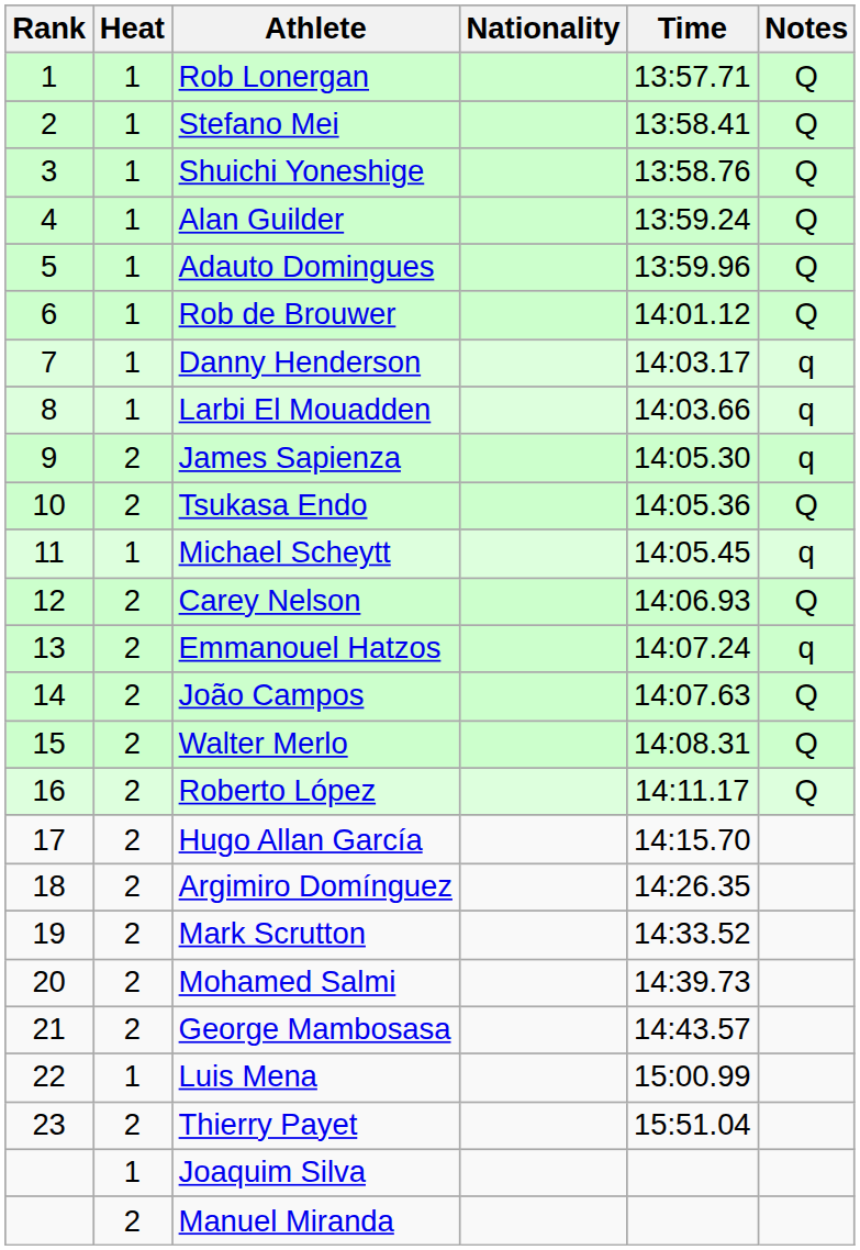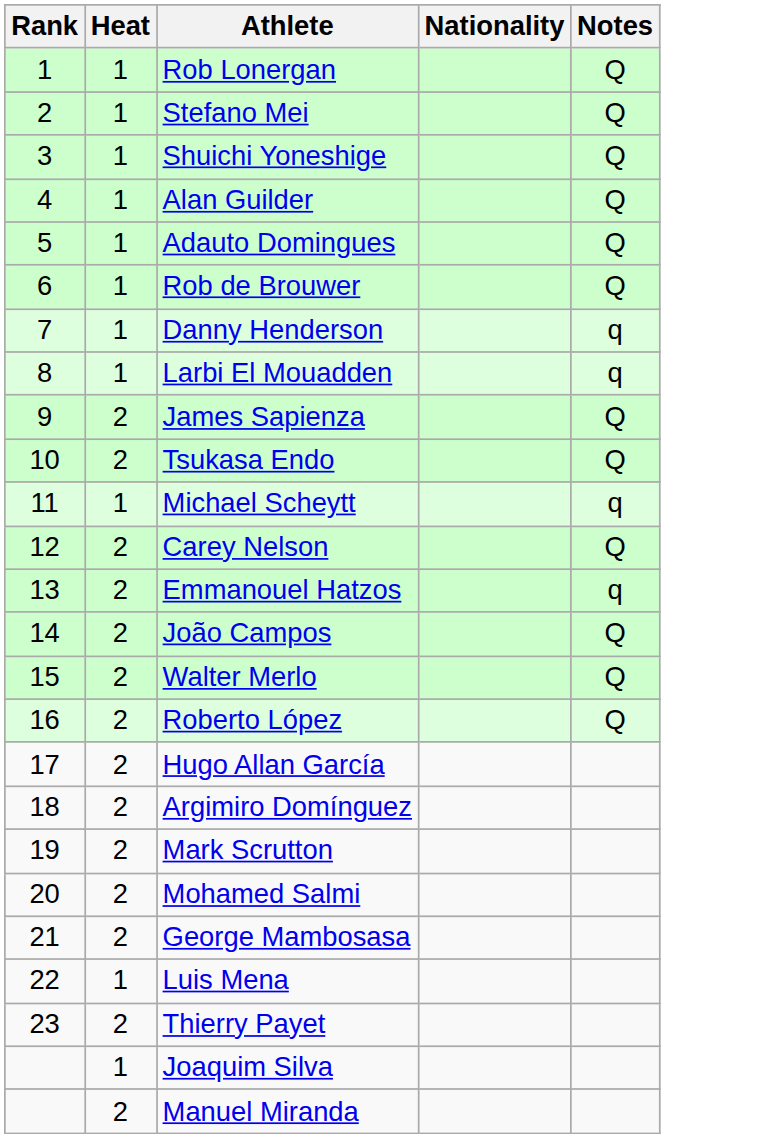 <table class="wikitable sortable" style="text-align:center">
 <tr>
 <th>Rank</th>
 <th>Heat</th>
 <th>Athlete</th>
 <th>Nationality</th>
-<th>Time</th>
 <th>Notes</th>
 </tr>
 <tr bgcolor=ccffcc>
 <td>1</td>
 <td>1</td>
 <td align=left><a href='#'>Rob Lonergan</a></td>
 <td align=left></td>
-<td>13:57.71</td>
 <td>Q</td>
 </tr>
 <tr bgcolor=ccffcc>
 <td>2</td>
 <td>1</td>
 <td align=left><a href='#'>Stefano Mei</a></td>
 <td align=left></td>
-<td>13:58.41</td>
 <td>Q</td>
 </tr>
 <tr bgcolor=ccffcc>
 <td>3</td>
 <td>1</td>
 <td align=left><a href='#'>Shuichi Yoneshige</a></td>
 <td align=left></td>
-<td>13:58.76</td>
 <td>Q</td>
 </tr>
 <tr bgcolor=ccffcc>
 <td>4</td>
 <td>1</td>
 <td align=left><a href='#'>Alan Guilder</a></td>
 <td align=left></td>
-<td>13:59.24</td>
 <td>Q</td>
 </tr>
 <tr bgcolor=ccffcc>
 <td>5</td>
 <td>1</td>
 <td align=left><a href='#'>Adauto Domingues</a></td>
 <td align=left></td>
-<td>13:59.96</td>
 <td>Q</td>
 </tr>
 <tr bgcolor=ccffcc>
 <td>6</td>
 <td>1</td>
 <td align=left><a href='#'>Rob de Brouwer</a></td>
 <td align=left></td>
-<td>14:01.12</td>
 <td>Q</td>
 </tr>
 <tr bgcolor=ddffdd>
 <td>7</td>
 <td>1</td>
 <td align=left><a href='#'>Danny Henderson</a></td>
 <td align=left></td>
-<td>14:03.17</td>
 <td>q</td>
 </tr>
 <tr bgcolor=ddffdd>
 <td>8</td>
 <td>1</td>
 <td align=left><a href='#'>Larbi El Mouadden</a></td>
 <td align=left></td>
-<td>14:03.66</td>
 <td>q</td>
 </tr>
 <tr bgcolor=ccffcc>
 <td>9</td>
 <td>2</td>
 <td align=left><a href='#'>James Sapienza</a></td>
 <td align=left></td>
-<td>14:05.30</td>
-<td>q</td>
+<td>Q</td>
 </tr>
 <tr bgcolor=ccffcc>
 <td>10</td>
 <td>2</td>
 <td align=left><a href='#'>Tsukasa Endo</a></td>
 <td align=left></td>
-<td>14:05.36</td>
 <td>Q</td>
 </tr>
 <tr bgcolor=ddffdd>
 <td>11</td>
 <td>1</td>
 <td align=left><a href='#'>Michael Scheytt</a></td>
 <td align=left></td>
-<td>14:05.45</td>
 <td>q</td>
 </tr>
 <tr bgcolor=ccffcc>
 <td>12</td>
 <td>2</td>
 <td align=left><a href='#'>Carey Nelson</a></td>
 <td align=left></td>
-<td>14:06.93</td>
 <td>Q</td>
 </tr>
 <tr bgcolor=ccffcc>
 <td>13</td>
 <td>2</td>
 <td align=left><a href='#'>Emmanouel Hatzos</a></td>
 <td align=left></td>
-<td>14:07.24</td>
 <td>q</td>
 </tr>
 <tr bgcolor=ccffcc>
 <td>14</td>
 <td>2</td>
 <td align=left><a href='#'>João Campos</a></td>
 <td align=left></td>
-<td>14:07.63</td>
 <td>Q</td>
 </tr>
 <tr bgcolor=ccffcc>
 <td>15</td>
 <td>2</td>
 <td align=left><a href='#'>Walter Merlo</a></td>
 <td align=left></td>
-<td>14:08.31</td>
 <td>Q</td>
 </tr>
 <tr bgcolor=ddffdd>
 <td>16</td>
 <td>2</td>
 <td align=left><a href='#'>Roberto López</a></td>
 <td align=left></td>
-<td>14:11.17</td>
 <td>Q</td>
 </tr>
 <tr>
 <td>17</td>
 <td>2</td>
 <td align=left><a href='#'>Hugo Allan García</a></td>
 <td align=left></td>
-<td>14:15.70</td>
 <td></td>
 </tr>
 <tr>
 <td>18</td>
 <td>2</td>
 <td align=left><a href='#'>Argimiro Domínguez</a></td>
 <td align=left></td>
-<td>14:26.35</td>
 <td></td>
 </tr>
 <tr>
 <td>19</td>
 <td>2</td>
 <td align=left><a href='#'>Mark Scrutton</a></td>
 <td align=left></td>
-<td>14:33.52</td>
 <td></td>
 </tr>
 <tr>
 <td>20</td>
 <td>2</td>
 <td align=left><a href='#'>Mohamed Salmi</a></td>
 <td align=left></td>
-<td>14:39.73</td>
 <td></td>
 </tr>
 <tr>
 <td>21</td>
 <td>2</td>
 <td align=left><a href='#'>George Mambosasa</a></td>
 <td align=left></td>
-<td>14:43.57</td>
 <td></td>
 </tr>
 <tr>
 <td>22</td>
 <td>1</td>
 <td align=left><a href='#'>Luis Mena</a></td>
 <td align=left></td>
-<td>15:00.99</td>
 <td></td>
 </tr>
 <tr>
 <td>23</td>
 <td>2</td>
 <td align=left><a href='#'>Thierry Payet</a></td>
 <td align=left></td>
-<td>15:51.04</td>
 <td></td>
 </tr>
 <tr>
 <td></td>
 <td>1</td>
 <td align=left><a href='#'>Joaquim Silva</a></td>
 <td align=left></td>
 <td></td>
-<td></td>
 </tr>
 <tr>
 <td></td>
 <td>2</td>
 <td align=left><a href='#'>Manuel Miranda</a></td>
 <td align=left></td>
 <td></td>
-<td></td>
 </tr>
 </table>
